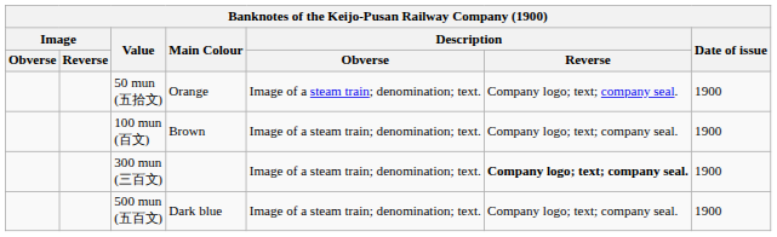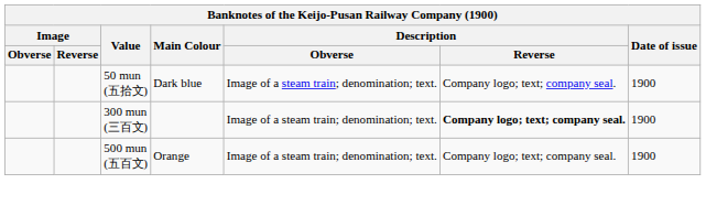 <table class="wikitable" style="font-size: 90%">
 <tr>
 <th colspan=7>Banknotes of the Keijo-Pusan Railway Company (1900)</th>
 </tr>
 <tr>
 <th colspan=2>Image</th>
 <th rowspan=2>Value</th>
 <th rowspan=2>Main Colour</th>
 <th colspan=2>Description</th>
 <th rowspan=2>Date of issue</th>
 </tr>
 <tr>
 <th>Obverse</th>
 <th>Reverse</th>
 <th>Obverse</th>
 <th>Reverse</th>
 </tr>
 <tr>
 <td></td>
 <td></td>
 <td>50 mun<br>(五拾文)</td>
-<td>Orange</td>
+<td>Dark blue</td>
 <td>Image of a <a href='#'>steam train</a>; denomination; text.</td>
 <td>Company logo; text; <a href='#'>company seal</a>.</td>
-<td>1900</td>
-</tr>
-<tr>
-<td></td>
-<td></td>
-<td>100 mun<br>(百文)</td>
-<td>Brown</td>
-<td>Image of a steam train; denomination; text.</td>
-<td>Company logo; text; company seal.</td>
 <td>1900</td>
 </tr>
 <tr>
 <td></td>
 <td></td>
 <td>300 mun<br>(三百文)</td>
 <td></td>
 <td>Image of a steam train; denomination; text.</td>
 <td><strong>Company logo; text; company seal.</strong></td>
 <td>1900</td>
 </tr>
 <tr>
 <td></td>
 <td></td>
 <td>500 mun<br>(五百文)</td>
-<td>Dark blue</td>
+<td>Orange</td>
 <td>Image of a steam train; denomination; text.</td>
 <td>Company logo; text; company seal.</td>
 <td>1900</td>
 </tr>
 </table>
